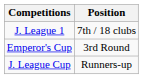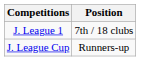 <table class="wikitable" style="text-align:center;">
 <tr>
 <th>Competitions</th>
 <th>Position</th>
 </tr>
 <tr>
 <td><a href='#'>J. League 1</a></td>
 <td>7th / 18 clubs</td>
 </tr>
 <tr>
-<td><a href='#'>Emperor's Cup</a></td>
-<td>3rd Round</td>
-</tr>
-<tr>
 <td><a href='#'>J. League Cup</a></td>
 <td>Runners-up</td>
 </tr>
 </table>
